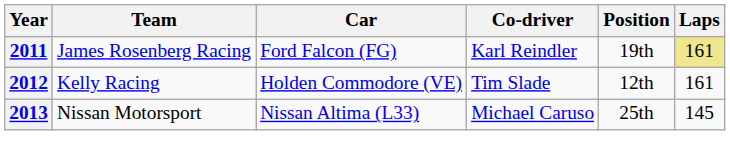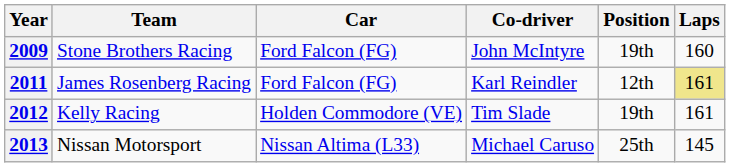 <table class="wikitable" style="font-size: 87%;">
 <tr>
 <th>Year</th>
 <th>Team</th>
 <th>Car</th>
 <th>Co-driver</th>
 <th>Position</th>
 <th>Laps</th>
 </tr>
 <tr>
+<th><a href='#'>2009</a></th>
+<td><a href='#'>Stone Brothers Racing</a></td>
+<td><a href='#'>Ford Falcon (FG)</a></td>
+<td> <a href='#'>John McIntyre</a></td>
+<td align="center">19th</td>
+<td align="center">160</td>
+</tr>
+<tr>
 <th><a href='#'>2011</a></th>
 <td><a href='#'>James Rosenberg Racing</a></td>
 <td><a href='#'>Ford Falcon (FG)</a></td>
 <td> <a href='#'>Karl Reindler</a></td>
-<td align="center">19th</td>
+<td align="center">12th</td>
 <td align="center" style="background: khaki;">161</td>
 </tr>
 <tr>
 <th><a href='#'>2012</a></th>
 <td><a href='#'>Kelly Racing</a></td>
 <td><a href='#'>Holden Commodore (VE)</a></td>
 <td> <a href='#'>Tim Slade</a></td>
-<td align="center">12th</td>
+<td align="center">19th</td>
 <td align="center">161</td>
 </tr>
 <tr>
 <th><a href='#'>2013</a></th>
 <td>Nissan Motorsport</td>
 <td><a href='#'>Nissan Altima (L33)</a></td>
 <td> <a href='#'>Michael Caruso</a></td>
 <td align="center">25th</td>
 <td align="center">145</td>
 </tr>
 </table>
